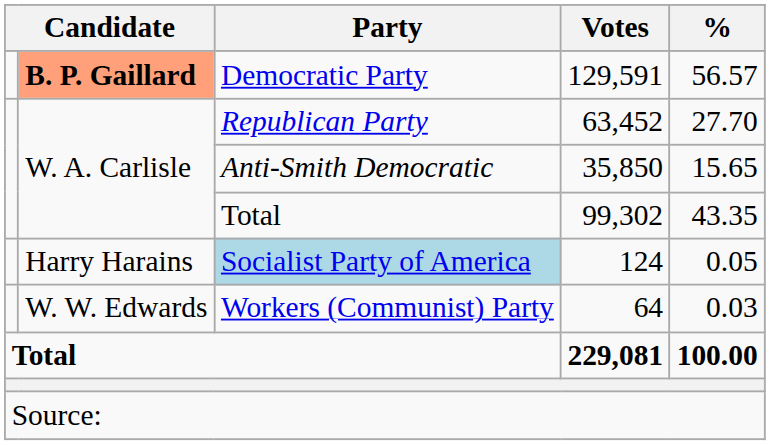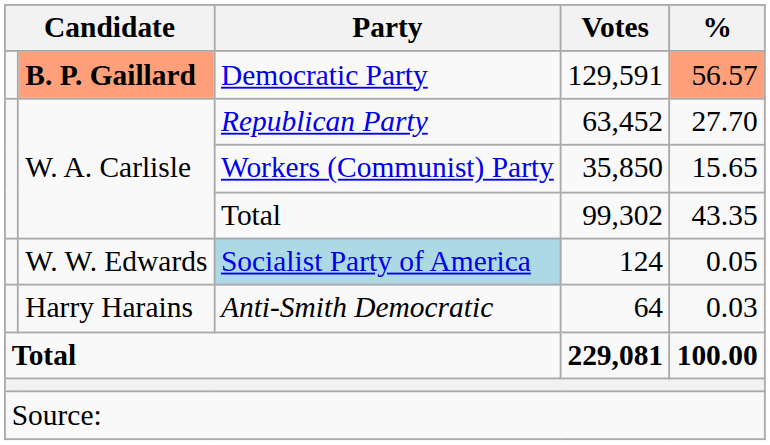 <table class="wikitable">
 <tr>
 <th colspan=2>Candidate</th>
 <th>Party</th>
 <th>Votes</th>
 <th>%</th>
 </tr>
 <tr>
 <td bgcolor=></td>
 <td style="background: lightsalmon;"><strong>B. P. Gaillard</strong></td>
 <td><a href='#'>Democratic Party</a></td>
 <td align=right>129,591</td>
-<td align=right>56.57</td>
+<td align=right style="background: lightsalmon;">56.57</td>
 </tr>
 <tr>
 <td rowspan=3 bgcolor=></td>
 <td rowspan=3>W. A. Carlisle</td>
 <td><em><a href='#'>Republican Party</a></em></td>
 <td align=right>63,452</td>
 <td align=right>27.70</td>
 </tr>
 <tr>
-<td><em>Anti-Smith Democratic</em></td>
+<td><a href='#'>Workers (Communist) Party</a></td>
 <td align=right>35,850</td>
 <td align=right>15.65</td>
 </tr>
 <tr>
 <td>Total</td>
 <td align=right>99,302</td>
 <td align=right>43.35</td>
 </tr>
 <tr>
 <td bgcolor=></td>
-<td>Harry Harains</td>
+<td>W. W. Edwards</td>
 <td style="background: lightblue;"><a href='#'>Socialist Party of America</a></td>
 <td align=right>124</td>
 <td align=right>0.05</td>
 </tr>
 <tr>
 <td bgcolor=></td>
-<td>W. W. Edwards</td>
-<td><a href='#'>Workers (Communist) Party</a></td>
+<td>Harry Harains</td>
+<td><em>Anti-Smith Democratic</em></td>
 <td align=right>64</td>
 <td align=right>0.03</td>
 </tr>
 <tr style="font-weight:bold">
 <td colspan=3>Total</td>
 <td align=right>229,081</td>
 <td align=right>100.00</td>
 </tr>
 <tr>
 <th colspan=7></th>
 </tr>
 <tr>
 <td colspan=7>Source:</td>
 </tr>
 </table>
